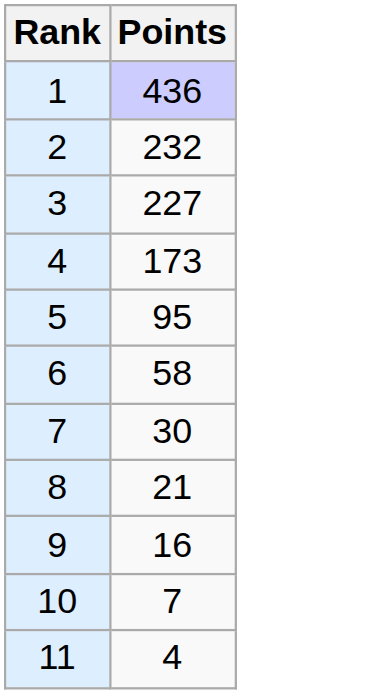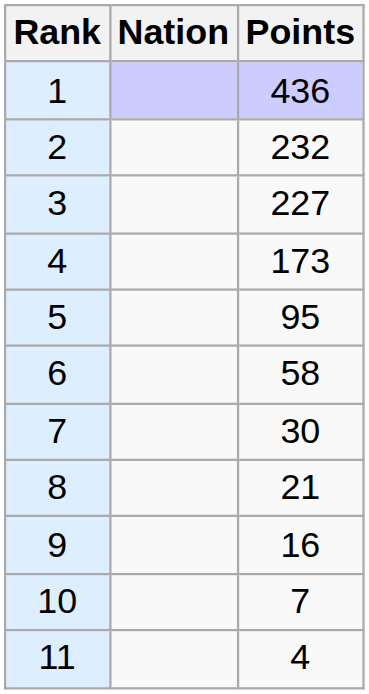 <table class="wikitable sortable" style="text-align:center">
 <tr>
 <th>Rank</th>
+<th>Nation</th>
 <th>Points</th>
 </tr>
 <tr style="background-color:#ccccff">
 <td bgcolor = DDEEFF>1</td>
+<td align=left></td>
 <td>436</td>
 </tr>
 <tr>
 <td bgcolor = DDEEFF>2</td>
+<td align=left></td>
 <td>232</td>
 </tr>
 <tr>
 <td bgcolor = DDEEFF>3</td>
+<td align=left></td>
 <td>227</td>
 </tr>
 <tr>
 <td bgcolor = DDEEFF>4</td>
+<td align=left></td>
 <td>173</td>
 </tr>
 <tr>
 <td bgcolor = DDEEFF>5</td>
+<td align=left></td>
 <td>95</td>
 </tr>
 <tr>
 <td bgcolor = DDEEFF>6</td>
+<td align=left></td>
 <td>58</td>
 </tr>
 <tr>
 <td bgcolor = DDEEFF>7</td>
+<td align=left></td>
 <td>30</td>
 </tr>
 <tr>
 <td bgcolor = DDEEFF>8</td>
+<td align=left></td>
 <td>21</td>
 </tr>
 <tr>
 <td bgcolor = DDEEFF>9</td>
+<td align=left></td>
 <td>16</td>
 </tr>
 <tr>
 <td bgcolor = DDEEFF>10</td>
+<td align=left></td>
 <td>7</td>
 </tr>
 <tr>
 <td bgcolor = DDEEFF>11</td>
+<td align=left></td>
 <td>4</td>
 </tr>
 </table>
